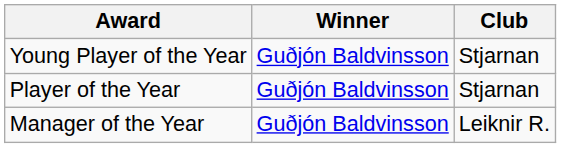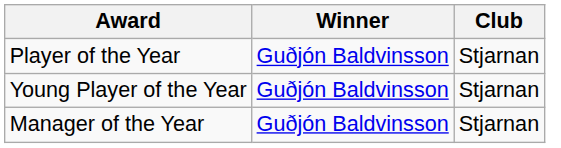 <table class="wikitable">
 <tr>
 <th>Award</th>
 <th>Winner</th>
 <th>Club</th>
 </tr>
 <tr>
-<td>Young Player of the Year</td>
+<td>Player of the Year</td>
 <td><a href='#'>Guðjón Baldvinsson</a></td>
 <td>Stjarnan</td>
 </tr>
 <tr>
-<td>Player of the Year</td>
+<td>Young Player of the Year</td>
 <td><a href='#'>Guðjón Baldvinsson</a></td>
 <td>Stjarnan</td>
 </tr>
 <tr>
 <td>Manager of the Year</td>
 <td><a href='#'>Guðjón Baldvinsson</a></td>
-<td>Leiknir R.</td>
+<td>Stjarnan</td>
 </tr>
 </table>
